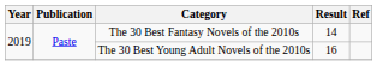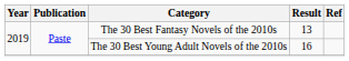 <table class="wikitable sortable" style="text-align:center;">
 <tr>
 <th>Year</th>
 <th>Publication</th>
 <th>Category</th>
 <th>Result</th>
 <th>Ref</th>
 </tr>
 <tr>
 <td rowspan="2">2019</td>
 <td rowspan="2"><a href='#'>Paste</a></td>
 <td>The 30 Best Fantasy Novels of the 2010s</td>
-<td>14</td>
+<td>13</td>
 <td></td>
 </tr>
 <tr>
 <td>The 30 Best Young Adult Novels of the 2010s</td>
 <td>16</td>
 <td></td>
 </tr>
 <tr>
 </tr>
 </table>
